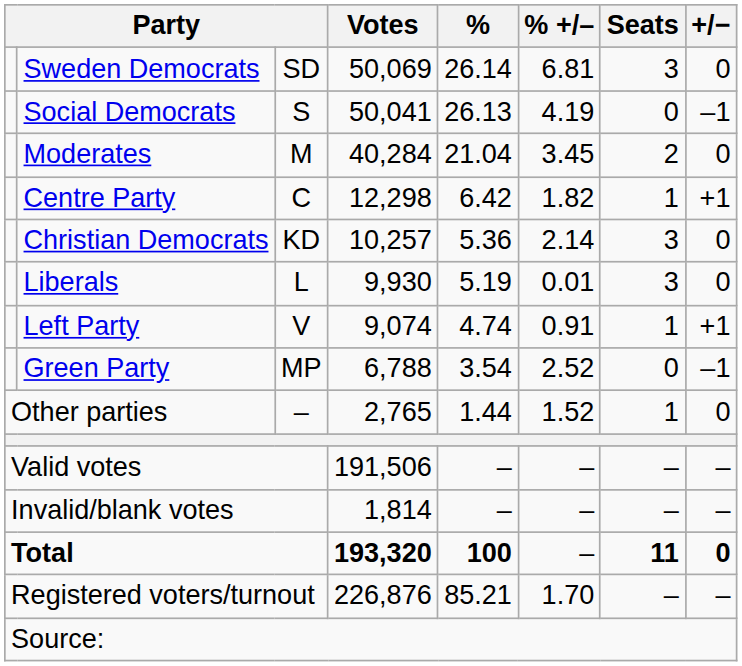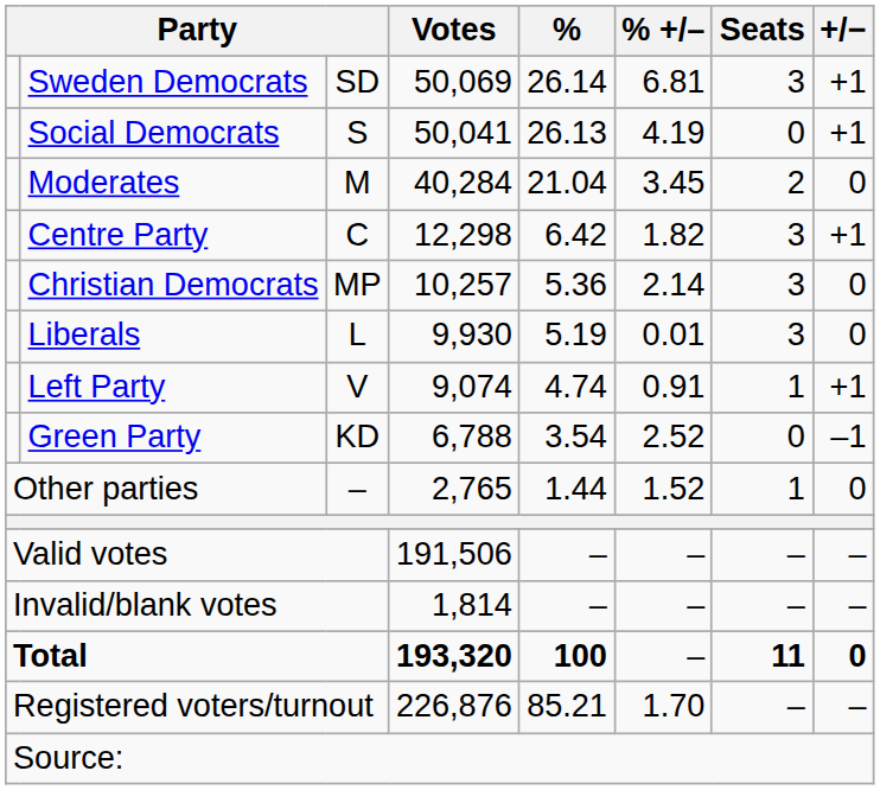 <table class=wikitable style=text-align:right>
 <tr>
 <th colspan=3>Party</th>
 <th>Votes</th>
 <th>%</th>
 <th>% +/–</th>
 <th>Seats</th>
 <th>+/−</th>
 </tr>
 <tr>
 <td bgcolor=></td>
 <td align=left><a href='#'>Sweden Democrats</a></td>
 <td align=center>SD</td>
 <td>50,069</td>
 <td>26.14</td>
 <td> 6.81</td>
 <td>3</td>
-<td>0</td>
+<td>+1</td>
 </tr>
 <tr>
 <td bgcolor=></td>
 <td align=left><a href='#'>Social Democrats</a></td>
 <td align=center>S</td>
 <td>50,041</td>
 <td>26.13</td>
 <td> 4.19</td>
 <td>0</td>
-<td>–1</td>
+<td>+1</td>
 </tr>
 <tr>
 <td bgcolor=></td>
 <td align=left><a href='#'>Moderates</a></td>
 <td align=center>M</td>
 <td>40,284</td>
 <td>21.04</td>
 <td> 3.45</td>
 <td>2</td>
 <td>0</td>
 </tr>
 <tr>
 <td bgcolor=></td>
 <td align=left><a href='#'>Centre Party</a></td>
 <td align=center>C</td>
 <td>12,298</td>
 <td>6.42</td>
 <td> 1.82</td>
-<td>1</td>
+<td>3</td>
 <td>+1</td>
 </tr>
 <tr>
 <td bgcolor=></td>
 <td align=left><a href='#'>Christian Democrats</a></td>
-<td align=center>KD</td>
+<td align=center>MP</td>
 <td>10,257</td>
 <td>5.36</td>
 <td> 2.14</td>
 <td>3</td>
 <td>0</td>
 </tr>
 <tr>
 <td bgcolor=></td>
 <td align=left><a href='#'>Liberals</a></td>
 <td align=center>L</td>
 <td>9,930</td>
 <td>5.19</td>
 <td> 0.01</td>
 <td>3</td>
 <td>0</td>
 </tr>
 <tr>
 <td bgcolor=></td>
 <td align=left><a href='#'>Left Party</a></td>
 <td align=center>V</td>
 <td>9,074</td>
 <td>4.74</td>
 <td> 0.91</td>
 <td>1</td>
 <td>+1</td>
 </tr>
 <tr>
 <td bgcolor=></td>
 <td align=left><a href='#'>Green Party</a></td>
-<td align=center>MP</td>
+<td align=center>KD</td>
 <td>6,788</td>
 <td>3.54</td>
 <td> 2.52</td>
 <td>0</td>
 <td>–1</td>
 </tr>
 <tr>
 <td align=left colspan=2>Other parties</td>
 <td align=center>–</td>
 <td>2,765</td>
 <td>1.44</td>
 <td> 1.52</td>
 <td>1</td>
 <td>0</td>
 </tr>
 <tr>
 <th colspan=8></th>
 </tr>
 <tr>
 <td align=left colspan=3>Valid votes</td>
 <td>191,506</td>
 <td>–</td>
 <td>–</td>
 <td>–</td>
 <td>–</td>
 </tr>
 <tr>
 <td align=left colspan=3>Invalid/blank votes</td>
 <td>1,814</td>
 <td>–</td>
 <td>–</td>
 <td>–</td>
 <td>–</td>
 </tr>
 <tr>
 <td align=left colspan=3><strong>Total</strong></td>
 <td><strong>193,320</strong></td>
 <td><strong>100</strong></td>
 <td>–</td>
 <td><strong>11</strong></td>
 <td><strong>0</strong></td>
 </tr>
 <tr>
 <td align=left colspan=3>Registered voters/turnout</td>
 <td>226,876</td>
 <td>85.21</td>
 <td> 1.70</td>
 <td>–</td>
 <td>–</td>
 </tr>
 <tr>
 <td colspan=8 align=left>Source: </td>
 </tr>
 </table>
